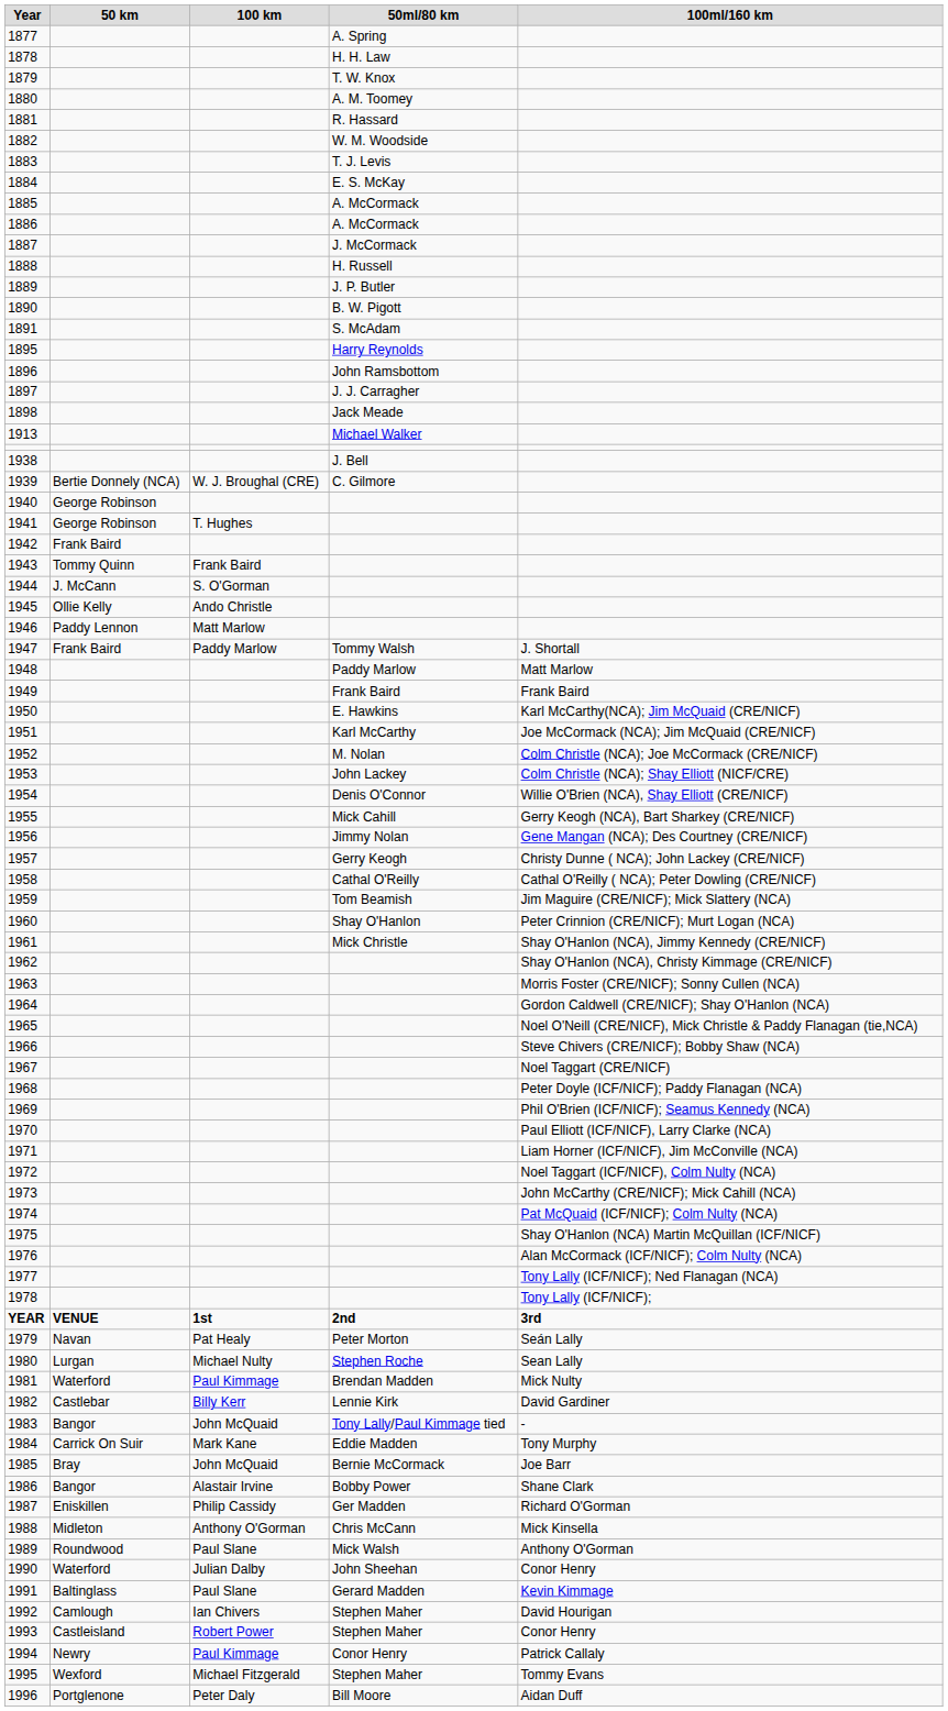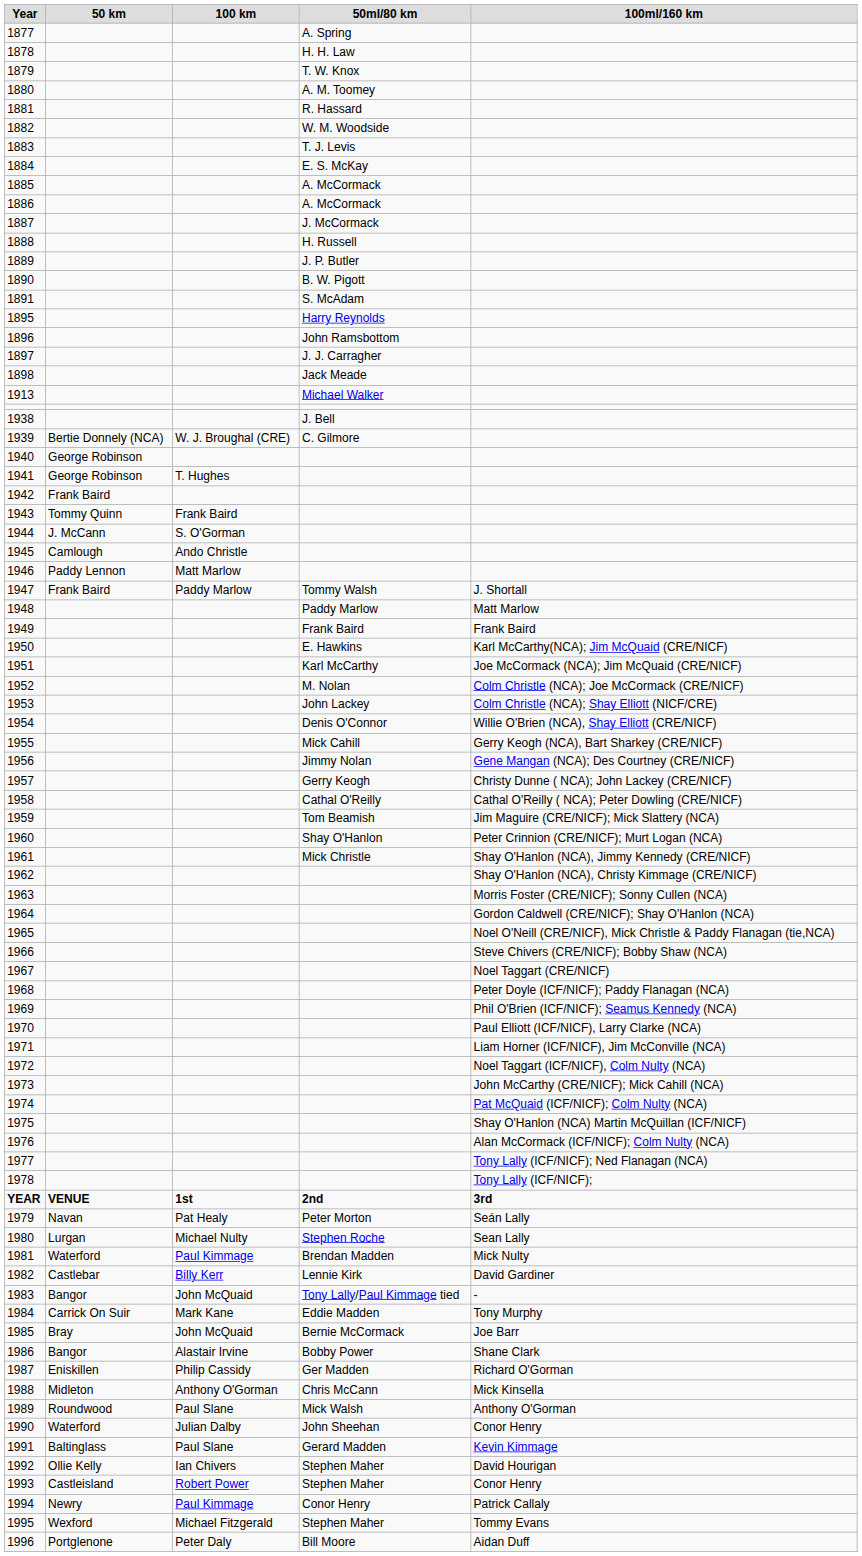 <table class="wikitable" style="width: 90%; text-align:left;">
 <tr>
 <td style="background:#DDDDDD; font-weight:bold; text-align:center;">Year</td>
 <td style="background:#DDDDDD; font-weight:bold; text-align:center;">50 km</td>
 <td style="background:#DDDDDD; font-weight:bold; text-align:center;">100 km</td>
 <td style="background:#DDDDDD; font-weight:bold; text-align:center;">50ml/80 km</td>
 <td style="background:#DDDDDD; font-weight:bold; text-align:center;">100ml/160 km</td>
 </tr>
 <tr>
 <td>1877</td>
 <td></td>
 <td></td>
 <td>A. Spring</td>
 <td></td>
 </tr>
 <tr>
 <td>1878</td>
 <td></td>
 <td></td>
 <td>H. H. Law</td>
 <td></td>
 </tr>
 <tr>
 <td>1879</td>
 <td></td>
 <td></td>
 <td>T. W. Knox</td>
 <td></td>
 </tr>
 <tr>
 <td>1880</td>
 <td></td>
 <td></td>
 <td>A. M. Toomey</td>
 <td></td>
 </tr>
 <tr>
 <td>1881</td>
 <td></td>
 <td></td>
 <td>R. Hassard</td>
 <td></td>
 </tr>
 <tr>
 <td>1882</td>
 <td></td>
 <td></td>
 <td>W. M. Woodside</td>
 <td></td>
 </tr>
 <tr>
 <td>1883</td>
 <td></td>
 <td></td>
 <td>T. J. Levis</td>
 <td></td>
 </tr>
 <tr>
 <td>1884</td>
 <td></td>
 <td></td>
 <td>E. S. McKay</td>
 <td></td>
 </tr>
 <tr>
 <td>1885</td>
 <td></td>
 <td></td>
 <td>A. McCormack</td>
 <td></td>
 </tr>
 <tr>
 <td>1886</td>
 <td></td>
 <td></td>
 <td>A. McCormack</td>
 <td></td>
 </tr>
 <tr>
 <td>1887</td>
 <td></td>
 <td></td>
 <td>J. McCormack</td>
 <td></td>
 </tr>
 <tr>
 <td>1888</td>
 <td></td>
 <td></td>
 <td>H. Russell</td>
 <td></td>
 </tr>
 <tr>
 <td>1889</td>
 <td></td>
 <td></td>
 <td>J. P. Butler</td>
 <td></td>
 </tr>
 <tr>
 <td>1890</td>
 <td></td>
 <td></td>
 <td>B. W. Pigott</td>
 <td></td>
 </tr>
 <tr>
 <td>1891</td>
 <td></td>
 <td></td>
 <td>S. McAdam</td>
 <td></td>
 </tr>
 <tr>
 <td>1895</td>
 <td></td>
 <td></td>
 <td><a href='#'>Harry Reynolds</a></td>
 <td></td>
 </tr>
 <tr>
 <td>1896</td>
 <td></td>
 <td></td>
 <td>John Ramsbottom</td>
 <td></td>
 </tr>
 <tr>
 <td>1897</td>
 <td></td>
 <td></td>
 <td>J. J. Carragher</td>
 <td></td>
 </tr>
 <tr>
 <td>1898</td>
 <td></td>
 <td></td>
 <td>Jack Meade</td>
 <td></td>
 </tr>
 <tr>
 <td>1913</td>
 <td></td>
 <td></td>
 <td><a href='#'>Michael Walker</a></td>
 <td></td>
 </tr>
 <tr>
 <td></td>
 <td></td>
 <td></td>
 <td></td>
 <td></td>
 </tr>
 <tr>
 <td>1938</td>
 <td></td>
 <td></td>
 <td>J. Bell</td>
 <td></td>
 </tr>
 <tr>
 <td>1939</td>
 <td>Bertie Donnely (NCA)</td>
 <td>W. J. Broughal (CRE)</td>
 <td>C. Gilmore</td>
 <td></td>
 </tr>
 <tr>
 <td>1940</td>
 <td>George Robinson</td>
 <td></td>
 <td></td>
 <td></td>
 </tr>
 <tr>
 <td>1941</td>
 <td>George Robinson</td>
 <td>T. Hughes</td>
 <td></td>
 <td></td>
 </tr>
 <tr>
 <td>1942</td>
 <td>Frank Baird</td>
 <td></td>
 <td></td>
 <td></td>
 </tr>
 <tr>
 <td>1943</td>
 <td>Tommy Quinn</td>
 <td>Frank Baird</td>
 <td></td>
 <td></td>
 </tr>
 <tr>
 <td>1944</td>
 <td>J. McCann</td>
 <td>S. O'Gorman</td>
 <td></td>
 <td></td>
 </tr>
 <tr>
 <td>1945</td>
-<td>Ollie Kelly</td>
+<td>Camlough</td>
 <td>Ando Christle</td>
 <td></td>
 <td></td>
 </tr>
 <tr>
 <td>1946</td>
 <td>Paddy Lennon</td>
 <td>Matt Marlow</td>
 <td></td>
 <td></td>
 </tr>
 <tr>
 <td>1947</td>
 <td>Frank Baird</td>
 <td>Paddy Marlow</td>
 <td>Tommy Walsh</td>
 <td>J. Shortall</td>
 </tr>
 <tr>
 <td>1948</td>
 <td></td>
 <td></td>
 <td>Paddy Marlow</td>
 <td>Matt Marlow</td>
 </tr>
 <tr>
 <td>1949</td>
 <td></td>
 <td></td>
 <td>Frank Baird</td>
 <td>Frank Baird</td>
 </tr>
 <tr>
 <td>1950</td>
 <td></td>
 <td></td>
 <td>E. Hawkins</td>
 <td>Karl McCarthy(NCA); <a href='#'>Jim McQuaid</a> (CRE/NICF)</td>
 </tr>
 <tr>
 <td>1951</td>
 <td></td>
 <td></td>
 <td>Karl McCarthy</td>
 <td>Joe McCormack (NCA); Jim McQuaid (CRE/NICF)</td>
 </tr>
 <tr>
 <td>1952</td>
 <td></td>
 <td></td>
 <td>M. Nolan</td>
 <td><a href='#'>Colm Christle</a> (NCA); Joe McCormack (CRE/NICF)</td>
 </tr>
 <tr>
 <td>1953</td>
 <td></td>
 <td></td>
 <td>John Lackey</td>
 <td><a href='#'>Colm Christle</a> (NCA); <a href='#'>Shay Elliott</a> (NICF/CRE)</td>
 </tr>
 <tr>
 <td>1954</td>
 <td></td>
 <td></td>
 <td>Denis O'Connor</td>
 <td>Willie O'Brien (NCA), <a href='#'>Shay Elliott</a> (CRE/NICF)</td>
 </tr>
 <tr>
 <td>1955</td>
 <td></td>
 <td></td>
 <td>Mick Cahill</td>
 <td>Gerry Keogh (NCA), Bart Sharkey (CRE/NICF)</td>
 </tr>
 <tr>
 <td>1956</td>
 <td></td>
 <td></td>
 <td>Jimmy Nolan</td>
 <td><a href='#'>Gene Mangan</a> (NCA); Des Courtney (CRE/NICF)</td>
 </tr>
 <tr>
 <td>1957</td>
 <td></td>
 <td></td>
 <td>Gerry Keogh</td>
 <td>Christy Dunne ( NCA); John Lackey (CRE/NICF)</td>
 </tr>
 <tr>
 <td>1958</td>
 <td></td>
 <td></td>
 <td>Cathal O'Reilly</td>
 <td>Cathal O'Reilly ( NCA); Peter Dowling (CRE/NICF)</td>
 </tr>
 <tr>
 <td>1959</td>
 <td></td>
 <td></td>
 <td>Tom Beamish</td>
 <td>Jim Maguire (CRE/NICF); Mick Slattery (NCA)</td>
 </tr>
 <tr>
 <td>1960</td>
 <td></td>
 <td></td>
 <td>Shay O'Hanlon</td>
 <td>Peter Crinnion (CRE/NICF); Murt Logan (NCA)</td>
 </tr>
 <tr>
 <td>1961</td>
 <td></td>
 <td></td>
 <td>Mick Christle</td>
 <td>Shay O'Hanlon (NCA), Jimmy Kennedy (CRE/NICF)</td>
 </tr>
 <tr>
 <td>1962</td>
 <td></td>
 <td></td>
 <td></td>
 <td>Shay O'Hanlon (NCA), Christy Kimmage (CRE/NICF)</td>
 </tr>
 <tr>
 <td>1963</td>
 <td></td>
 <td></td>
 <td></td>
 <td>Morris Foster (CRE/NICF); Sonny Cullen (NCA)</td>
 </tr>
 <tr>
 <td>1964</td>
 <td></td>
 <td></td>
 <td></td>
 <td>Gordon Caldwell (CRE/NICF); Shay O'Hanlon (NCA)</td>
 </tr>
 <tr>
 <td>1965</td>
 <td></td>
 <td></td>
 <td></td>
 <td>Noel O'Neill (CRE/NICF), Mick Christle & Paddy Flanagan (tie,NCA)</td>
 </tr>
 <tr>
 <td>1966</td>
 <td></td>
 <td></td>
 <td></td>
 <td>Steve Chivers (CRE/NICF); Bobby Shaw (NCA)</td>
 </tr>
 <tr>
 <td>1967</td>
 <td></td>
 <td></td>
 <td></td>
 <td>Noel Taggart (CRE/NICF)</td>
 </tr>
 <tr>
 <td>1968</td>
 <td></td>
 <td></td>
 <td></td>
 <td>Peter Doyle (ICF/NICF); Paddy Flanagan (NCA)</td>
 </tr>
 <tr>
 <td>1969</td>
 <td></td>
 <td></td>
 <td></td>
 <td>Phil O'Brien (ICF/NICF); <a href='#'>Seamus Kennedy</a> (NCA)</td>
 </tr>
 <tr>
 <td>1970</td>
 <td></td>
 <td></td>
 <td></td>
 <td>Paul Elliott (ICF/NICF), Larry Clarke (NCA)</td>
 </tr>
 <tr>
 <td>1971</td>
 <td></td>
 <td></td>
 <td></td>
 <td>Liam Horner (ICF/NICF), Jim McConville (NCA)</td>
 </tr>
 <tr>
 <td>1972</td>
 <td></td>
 <td></td>
 <td></td>
 <td>Noel Taggart (ICF/NICF), <a href='#'>Colm Nulty</a> (NCA)</td>
 </tr>
 <tr>
 <td>1973</td>
 <td></td>
 <td></td>
 <td></td>
 <td>John McCarthy (CRE/NICF); Mick Cahill (NCA)</td>
 </tr>
 <tr>
 <td>1974</td>
 <td></td>
 <td></td>
 <td></td>
 <td><a href='#'>Pat McQuaid</a> (ICF/NICF); <a href='#'>Colm Nulty</a> (NCA)</td>
 </tr>
 <tr>
 <td>1975</td>
 <td></td>
 <td></td>
 <td></td>
 <td>Shay O'Hanlon (NCA) Martin McQuillan (ICF/NICF)</td>
 </tr>
 <tr>
 <td>1976</td>
 <td></td>
 <td></td>
 <td></td>
 <td>Alan McCormack (ICF/NICF); <a href='#'>Colm Nulty</a> (NCA)</td>
 </tr>
 <tr>
 <td>1977</td>
 <td></td>
 <td></td>
 <td></td>
 <td><a href='#'>Tony Lally</a>  (ICF/NICF); Ned Flanagan (NCA)</td>
 </tr>
 <tr>
 <td>1978</td>
 <td></td>
 <td></td>
 <td></td>
 <td><a href='#'>Tony Lally</a> (ICF/NICF);</td>
 </tr>
 <tr>
 <td><strong>YEAR</strong></td>
 <td><strong>VENUE</strong></td>
 <td><strong>1st</strong></td>
 <td><strong>2nd</strong></td>
 <td><strong>3rd</strong></td>
 </tr>
 <tr>
 <td>1979</td>
 <td>Navan</td>
 <td>Pat Healy</td>
 <td>Peter Morton</td>
 <td>Seán Lally</td>
 </tr>
 <tr>
 <td>1980</td>
 <td>Lurgan</td>
 <td>Michael Nulty</td>
 <td><a href='#'>Stephen Roche</a></td>
 <td>Sean Lally</td>
 </tr>
 <tr>
 <td>1981</td>
 <td>Waterford</td>
 <td><a href='#'>Paul Kimmage</a></td>
 <td>Brendan Madden</td>
 <td>Mick Nulty</td>
 </tr>
 <tr>
 <td>1982</td>
 <td>Castlebar</td>
 <td><a href='#'>Billy Kerr</a></td>
 <td>Lennie Kirk</td>
 <td>David Gardiner</td>
 </tr>
 <tr>
 <td>1983</td>
 <td>Bangor</td>
 <td>John McQuaid</td>
 <td><a href='#'>Tony Lally</a>/<a href='#'>Paul Kimmage</a> tied</td>
 <td>-</td>
 </tr>
 <tr>
 <td>1984</td>
 <td>Carrick On Suir</td>
 <td>Mark Kane</td>
 <td>Eddie Madden</td>
 <td>Tony Murphy</td>
 </tr>
 <tr>
 <td>1985</td>
 <td>Bray</td>
 <td>John McQuaid</td>
 <td>Bernie McCormack</td>
 <td>Joe Barr</td>
 </tr>
 <tr>
 <td>1986</td>
 <td>Bangor</td>
 <td>Alastair Irvine</td>
 <td>Bobby Power</td>
 <td>Shane Clark</td>
 </tr>
 <tr>
 <td>1987</td>
 <td>Eniskillen</td>
 <td>Philip Cassidy</td>
 <td>Ger Madden</td>
 <td>Richard O'Gorman</td>
 </tr>
 <tr>
 <td>1988</td>
 <td>Midleton</td>
 <td>Anthony O'Gorman</td>
 <td>Chris McCann</td>
 <td>Mick Kinsella</td>
 </tr>
 <tr>
 <td>1989</td>
 <td>Roundwood</td>
 <td>Paul Slane</td>
 <td>Mick Walsh</td>
 <td>Anthony O'Gorman</td>
 </tr>
 <tr>
 <td>1990</td>
 <td>Waterford</td>
 <td>Julian Dalby</td>
 <td>John Sheehan</td>
 <td>Conor Henry</td>
 </tr>
 <tr>
 <td>1991</td>
 <td>Baltinglass</td>
 <td>Paul Slane</td>
 <td>Gerard Madden</td>
 <td><a href='#'>Kevin Kimmage</a></td>
 </tr>
 <tr>
 <td>1992</td>
-<td>Camlough</td>
+<td>Ollie Kelly</td>
 <td>Ian Chivers</td>
 <td>Stephen Maher</td>
 <td>David Hourigan</td>
 </tr>
 <tr>
 <td>1993</td>
 <td>Castleisland</td>
 <td><a href='#'>Robert Power</a></td>
 <td>Stephen Maher</td>
 <td>Conor Henry</td>
 </tr>
 <tr>
 <td>1994</td>
 <td>Newry</td>
 <td><a href='#'>Paul Kimmage</a></td>
 <td>Conor Henry</td>
 <td>Patrick Callaly</td>
 </tr>
 <tr>
 <td>1995</td>
 <td>Wexford</td>
 <td>Michael Fitzgerald</td>
 <td>Stephen Maher</td>
 <td>Tommy Evans</td>
 </tr>
 <tr>
 <td>1996</td>
 <td>Portglenone</td>
 <td>Peter Daly</td>
 <td>Bill Moore</td>
 <td>Aidan Duff</td>
 </tr>
 </table>
